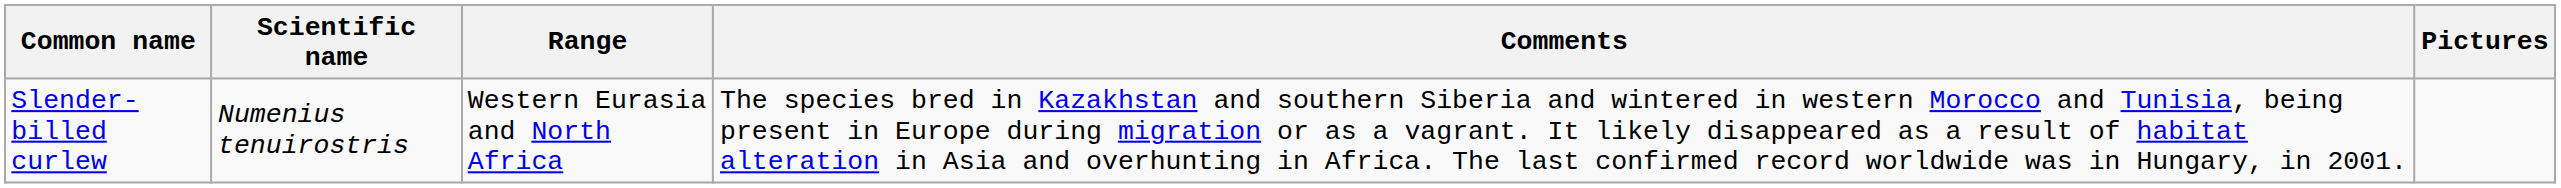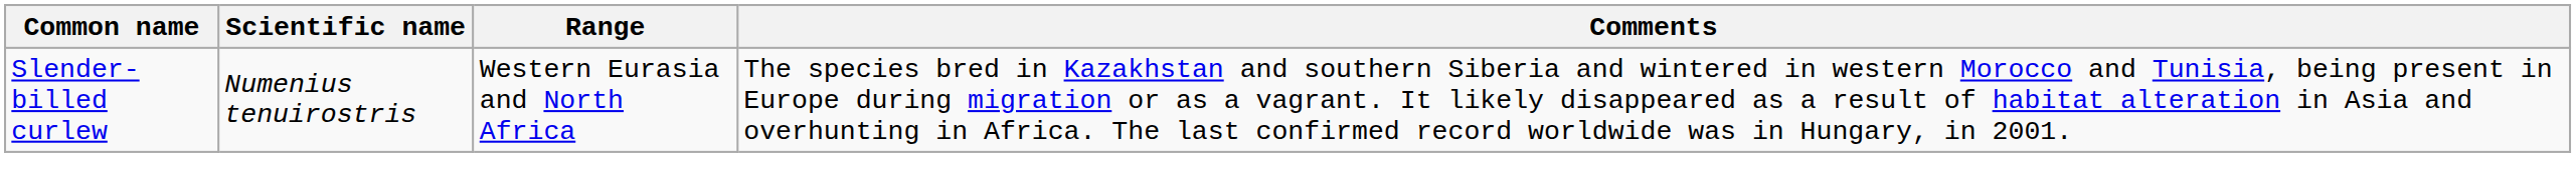 <table class="wikitable sortable">
 <tr>
 <th>Common name</th>
 <th>Scientific name</th>
 <th>Range</th>
 <th class="unsortable">Comments</th>
-<th class="unsortable">Pictures</th>
 </tr>
 <tr>
 <td><a href='#'>Slender-billed curlew</a></td>
 <td><em>Numenius tenuirostris</em></td>
 <td>Western Eurasia and <a href='#'>North Africa</a></td>
 <td>The species bred in <a href='#'>Kazakhstan</a> and southern Siberia and wintered in western <a href='#'>Morocco</a> and <a href='#'>Tunisia</a>, being present in Europe during <a href='#'>migration</a> or as a vagrant. It likely disappeared as a result of <a href='#'>habitat alteration</a> in Asia and overhunting in Africa. The last confirmed record worldwide was in Hungary, in 2001.</td>
-<td></td>
 </tr>
 </table>
